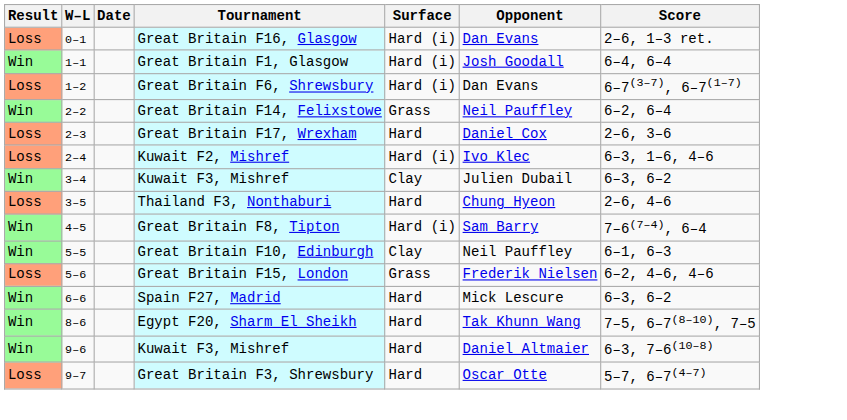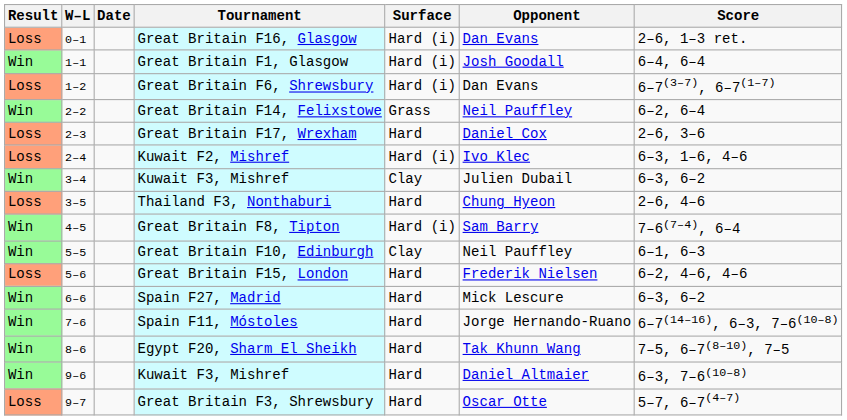 <table class="sortable wikitable nowrap">
 <tr>
 <th>Result</th>
 <th class="unsortable">W–L</th>
 <th>Date</th>
 <th>Tournament</th>
 <th>Surface</th>
 <th>Opponent</th>
 <th class="unsortable">Score</th>
 </tr>
 <tr>
 <td bgcolor=FFA07A>Loss</td>
 <td><small>0–1</small></td>
 <td></td>
 <td style="background:#cffcff;">Great Britain F16, <a href='#'>Glasgow</a></td>
 <td>Hard (i)</td>
 <td> <a href='#'>Dan Evans</a></td>
 <td>2–6, 1–3 ret.</td>
 </tr>
 <tr>
 <td bgcolor=98FB98>Win</td>
 <td><small>1–1</small></td>
 <td></td>
 <td style="background:#cffcff;">Great Britain F1, Glasgow</td>
 <td>Hard (i)</td>
 <td> <a href='#'>Josh Goodall</a></td>
 <td>6–4, 6–4</td>
 </tr>
 <tr>
 <td bgcolor=FFA07A>Loss</td>
 <td><small>1–2</small></td>
 <td></td>
 <td style="background:#cffcff;">Great Britain F6, <a href='#'>Shrewsbury</a></td>
 <td>Hard (i)</td>
 <td> Dan Evans</td>
 <td>6–7<sup>(3–7)</sup>, 6–7<sup>(1–7)</sup></td>
 </tr>
 <tr>
 <td bgcolor=98FB98>Win</td>
 <td><small>2–2</small></td>
 <td></td>
 <td style="background:#cffcff;">Great Britain F14, <a href='#'>Felixstowe</a></td>
 <td>Grass</td>
 <td> <a href='#'>Neil Pauffley</a></td>
 <td>6–2, 6–4</td>
 </tr>
 <tr>
 <td bgcolor=FFA07A>Loss</td>
 <td><small>2–3</small></td>
 <td></td>
 <td style="background:#cffcff;">Great Britain F17, <a href='#'>Wrexham</a></td>
 <td>Hard</td>
 <td> <a href='#'>Daniel Cox</a></td>
 <td>2–6, 3–6</td>
 </tr>
 <tr>
 <td bgcolor=FFA07A>Loss</td>
 <td><small>2–4</small></td>
 <td></td>
 <td style="background:#cffcff;">Kuwait F2, <a href='#'>Mishref</a></td>
 <td>Hard (i)</td>
 <td> <a href='#'>Ivo Klec</a></td>
 <td>6–3, 1–6, 4–6</td>
 </tr>
 <tr>
 <td bgcolor=98FB98>Win</td>
 <td><small>3–4</small></td>
 <td></td>
 <td style="background:#cffcff;">Kuwait F3, Mishref</td>
 <td>Clay</td>
 <td> Julien Dubail</td>
 <td>6–3, 6–2</td>
 </tr>
 <tr>
 <td bgcolor=FFA07A>Loss</td>
 <td><small>3–5</small></td>
 <td></td>
 <td style="background:#cffcff;">Thailand F3, <a href='#'>Nonthaburi</a></td>
 <td>Hard</td>
 <td> <a href='#'>Chung Hyeon</a></td>
 <td>2–6, 4–6</td>
 </tr>
 <tr>
 <td bgcolor=98FB98>Win</td>
 <td><small>4–5</small></td>
 <td></td>
 <td style="background:#cffcff;">Great Britain F8, <a href='#'>Tipton</a></td>
 <td>Hard (i)</td>
 <td> <a href='#'>Sam Barry</a></td>
 <td>7–6<sup>(7–4)</sup>, 6–4</td>
 </tr>
 <tr>
 <td bgcolor=98FB98>Win</td>
 <td><small>5–5</small></td>
 <td></td>
 <td style="background:#cffcff;">Great Britain F10, <a href='#'>Edinburgh</a></td>
 <td>Clay</td>
 <td> Neil Pauffley</td>
 <td>6–1, 6–3</td>
 </tr>
 <tr>
 <td bgcolor=FFA07A>Loss</td>
 <td><small>5–6</small></td>
 <td></td>
 <td style="background:#cffcff;">Great Britain F15, <a href='#'>London</a></td>
-<td>Grass</td>
+<td>Hard</td>
 <td> <a href='#'>Frederik Nielsen</a></td>
 <td>6–2, 4–6, 4–6</td>
 </tr>
 <tr>
 <td bgcolor=98FB98>Win</td>
 <td><small>6–6</small></td>
 <td></td>
 <td style="background:#cffcff;">Spain F27, <a href='#'>Madrid</a></td>
 <td>Hard</td>
 <td> Mick Lescure</td>
 <td>6–3, 6–2</td>
+</tr>
+<tr>
+<td bgcolor=98FB98>Win</td>
+<td><small>7–6</small></td>
+<td></td>
+<td style="background:#cffcff;">Spain F11, <a href='#'>Móstoles</a></td>
+<td>Hard</td>
+<td> Jorge Hernando-Ruano</td>
+<td>6–7<sup>(14–16)</sup>, 6–3, 7–6<sup>(10–8)</sup></td>
 </tr>
 <tr>
 <td bgcolor=98FB98>Win</td>
 <td><small>8–6</small></td>
 <td></td>
 <td style="background:#cffcff;">Egypt F20, <a href='#'>Sharm El Sheikh</a></td>
 <td>Hard</td>
 <td> <a href='#'>Tak Khunn Wang</a></td>
 <td>7–5, 6–7<sup>(8–10)</sup>, 7–5</td>
 </tr>
 <tr>
 <td bgcolor=98FB98>Win</td>
 <td><small>9–6</small></td>
 <td></td>
 <td style="background:#cffcff;">Kuwait F3, Mishref</td>
 <td>Hard</td>
 <td> <a href='#'>Daniel Altmaier</a></td>
 <td>6–3, 7–6<sup>(10–8)</sup></td>
 </tr>
 <tr>
 <td bgcolor=FFA07A>Loss</td>
 <td><small>9–7</small></td>
 <td></td>
 <td style="background:#cffcff;">Great Britain F3, Shrewsbury</td>
 <td>Hard</td>
 <td> <a href='#'>Oscar Otte</a></td>
 <td>5–7, 6–7<sup>(4–7)</sup></td>
 </tr>
 </table>
